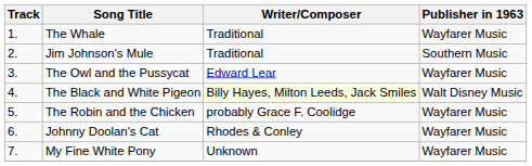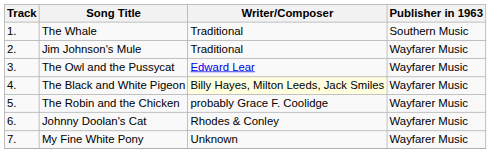 <table class="wikitable">
 <tr>
 <th>Track</th>
 <th>Song Title</th>
 <th>Writer/Composer</th>
 <th>Publisher in 1963</th>
 </tr>
 <tr>
 <td>1.</td>
 <td>The Whale</td>
 <td>Traditional</td>
-<td>Wayfarer Music</td>
+<td>Southern Music</td>
 </tr>
 <tr>
 <td>2.</td>
 <td>Jim Johnson's Mule</td>
 <td>Traditional</td>
-<td>Southern Music</td>
+<td>Wayfarer Music</td>
 </tr>
 <tr>
 <td>3.</td>
 <td>The Owl and the Pussycat</td>
 <td><a href='#'>Edward Lear</a></td>
 <td>Wayfarer Music</td>
 </tr>
 <tr>
 <td>4.</td>
 <td>The Black and White Pigeon</td>
 <td style="background: lightyellow;">Billy Hayes, Milton Leeds, Jack Smiles</td>
-<td>Walt Disney Music</td>
+<td>Wayfarer Music</td>
 </tr>
 <tr>
 <td>5.</td>
 <td>The Robin and the Chicken</td>
 <td>probably Grace F. Coolidge</td>
 <td>Wayfarer Music</td>
 </tr>
 <tr>
 <td>6.</td>
 <td>Johnny Doolan's Cat</td>
 <td>Rhodes & Conley</td>
 <td>Wayfarer Music</td>
 </tr>
 <tr>
 <td>7.</td>
 <td>My Fine White Pony</td>
 <td>Unknown</td>
 <td>Wayfarer Music</td>
 </tr>
 <tr>
 </tr>
 </table>
